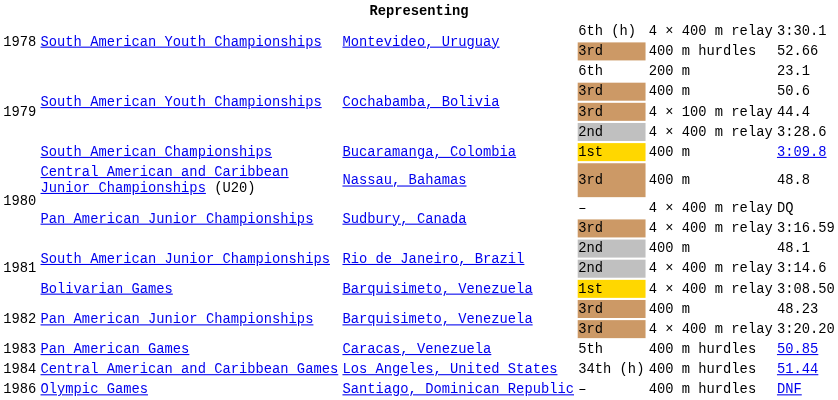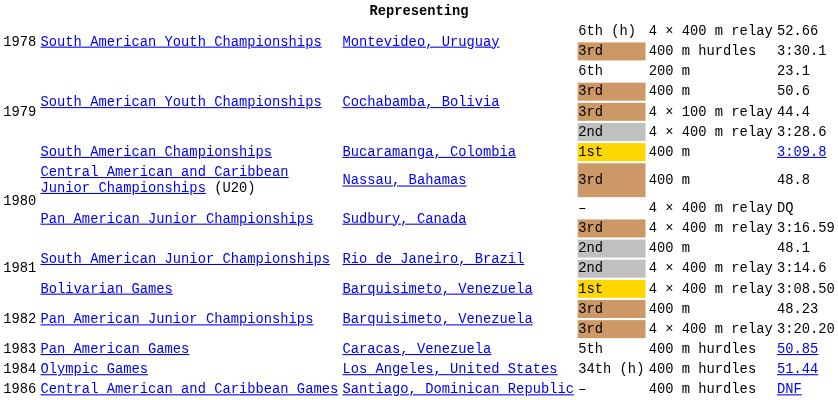 <table>
 <tr>
 <th colspan=6>Representing </th>
 </tr>
 <tr>
 <td rowspan=2>1978</td>
 <td rowspan=2><a href='#'>South American Youth Championships</a></td>
 <td rowspan=2><a href='#'>Montevideo, Uruguay</a></td>
 <td>6th (h)</td>
 <td>4 × 400 m relay</td>
-<td>3:30.1</td>
+<td>52.66</td>
 </tr>
 <tr>
 <td bgcolor=cc9966>3rd</td>
 <td>400 m hurdles</td>
-<td>52.66</td>
+<td>3:30.1</td>
 </tr>
 <tr>
 <td rowspan=5>1979</td>
 <td rowspan=4><a href='#'>South American Youth Championships</a></td>
 <td rowspan=4><a href='#'>Cochabamba, Bolivia</a></td>
 <td>6th</td>
 <td>200 m</td>
 <td>23.1</td>
 </tr>
 <tr>
 <td bgcolor=cc9966>3rd</td>
 <td>400 m</td>
 <td>50.6</td>
 </tr>
 <tr>
 <td bgcolor=cc9966>3rd</td>
 <td>4 × 100 m relay</td>
 <td>44.4</td>
 </tr>
 <tr>
 <td bgcolor=silver>2nd</td>
 <td>4 × 400 m relay</td>
 <td>3:28.6</td>
 </tr>
 <tr>
 <td><a href='#'>South American Championships</a></td>
 <td><a href='#'>Bucaramanga, Colombia</a></td>
 <td bgcolor=gold>1st</td>
 <td>400 m</td>
 <td><a href='#'>3:09.8</a></td>
 </tr>
 <tr>
 <td rowspan=3>1980</td>
 <td><a href='#'>Central American and Caribbean<br>Junior Championships</a> (U20)</td>
 <td><a href='#'>Nassau, Bahamas</a></td>
 <td bgcolor=cc9966>3rd</td>
 <td>400 m</td>
 <td>48.8</td>
 </tr>
 <tr>
 <td rowspan=2><a href='#'>Pan American Junior Championships</a></td>
 <td rowspan=2><a href='#'>Sudbury, Canada</a></td>
 <td>–</td>
 <td>4 × 400 m relay</td>
 <td>DQ</td>
 </tr>
 <tr>
 <td bgcolor=cc9966>3rd</td>
 <td>4 × 400 m relay</td>
 <td>3:16.59</td>
 </tr>
 <tr>
 <td rowspan=3>1981</td>
 <td rowspan=2><a href='#'>South American Junior Championships</a></td>
 <td rowspan=2><a href='#'>Rio de Janeiro, Brazil</a></td>
 <td bgcolor=silver>2nd</td>
 <td>400 m</td>
 <td>48.1</td>
 </tr>
 <tr>
 <td bgcolor=silver>2nd</td>
 <td>4 × 400 m relay</td>
 <td>3:14.6</td>
 </tr>
 <tr>
 <td><a href='#'>Bolivarian Games</a></td>
 <td><a href='#'>Barquisimeto, Venezuela</a></td>
 <td bgcolor=gold>1st</td>
 <td>4 × 400 m relay</td>
 <td>3:08.50</td>
 </tr>
 <tr>
 <td rowspan=2>1982</td>
 <td rowspan=2><a href='#'>Pan American Junior Championships</a></td>
 <td rowspan=2><a href='#'>Barquisimeto, Venezuela</a></td>
 <td bgcolor=cc9966>3rd</td>
 <td>400 m</td>
 <td>48.23</td>
 </tr>
 <tr>
 <td bgcolor=cc9966>3rd</td>
 <td>4 × 400 m relay</td>
 <td>3:20.20</td>
 </tr>
 <tr>
 <td>1983</td>
 <td><a href='#'>Pan American Games</a></td>
 <td><a href='#'>Caracas, Venezuela</a></td>
 <td>5th</td>
 <td>400 m hurdles</td>
 <td><a href='#'>50.85</a></td>
 </tr>
 <tr>
 <td>1984</td>
-<td><a href='#'>Central American and Caribbean Games</a></td>
+<td><a href='#'>Olympic Games</a></td>
 <td><a href='#'>Los Angeles, United States</a></td>
 <td>34th (h)</td>
 <td>400 m hurdles</td>
 <td><a href='#'>51.44</a></td>
 </tr>
 <tr>
 <td>1986</td>
-<td><a href='#'>Olympic Games</a></td>
+<td><a href='#'>Central American and Caribbean Games</a></td>
 <td><a href='#'>Santiago, Dominican Republic</a></td>
 <td>–</td>
 <td>400 m hurdles</td>
 <td><a href='#'>DNF</a></td>
 </tr>
 </table>
